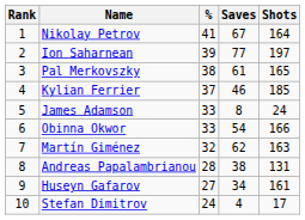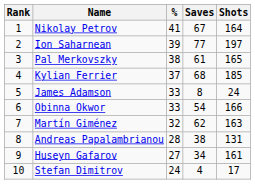 <table class="wikitable sortable" style="text-align: center;">
 <tr>
 <th>Rank</th>
 <th>Name</th>
 <th>%</th>
 <th>Saves</th>
 <th>Shots</th>
 </tr>
 <tr>
 <td>1</td>
 <td style="text-align:left;"> <a href='#'>Nikolay Petrov</a></td>
 <td>41</td>
 <td>67</td>
 <td>164</td>
 </tr>
 <tr>
 <td>2</td>
 <td style="text-align:left;"> <a href='#'>Ion Saharnean</a></td>
 <td>39</td>
 <td>77</td>
 <td>197</td>
 </tr>
 <tr>
 <td>3</td>
 <td style="text-align:left;"> <a href='#'>Pal Merkovszky</a></td>
 <td>38</td>
 <td>61</td>
 <td>165</td>
 </tr>
 <tr>
 <td>4</td>
 <td style="text-align:left;"> <a href='#'>Kylian Ferrier</a></td>
 <td>37</td>
-<td>46</td>
+<td>68</td>
 <td>185</td>
 </tr>
 <tr>
 <td>5</td>
 <td style="text-align:left;"> <a href='#'>James Adamson</a></td>
 <td>33</td>
 <td>8</td>
 <td>24</td>
 </tr>
 <tr>
 <td>6</td>
 <td style="text-align:left;"> <a href='#'>Obinna Okwor</a></td>
 <td>33</td>
 <td>54</td>
 <td>166</td>
 </tr>
 <tr>
 <td>7</td>
 <td style="text-align:left;"> <a href='#'>Martín Giménez</a></td>
 <td>32</td>
 <td>62</td>
 <td>163</td>
 </tr>
 <tr>
 <td>8</td>
 <td style="text-align:left;"> <a href='#'>Andreas Papalambrianou</a></td>
 <td>28</td>
 <td>38</td>
 <td>131</td>
 </tr>
 <tr>
 <td>9</td>
 <td style="text-align:left;"> <a href='#'>Huseyn Gafarov</a></td>
 <td>27</td>
 <td>34</td>
 <td>161</td>
 </tr>
 <tr>
 <td>10</td>
 <td style="text-align:left;"> <a href='#'>Stefan Dimitrov</a></td>
 <td>24</td>
 <td>4</td>
 <td>17</td>
 </tr>
 </table>
